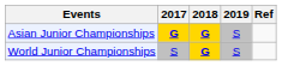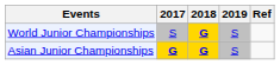 <table class="wikitable" style="font-size: 90%; text-align:center">
 <tr>
 <th>Events</th>
 <th>2017</th>
 <th>2018</th>
 <th>2019</th>
 <th>Ref</th>
 </tr>
 <tr>
+<td bgcolor="#ECF2FF"; align="left"><a href='#'>World Junior Championships</a></td>
+<td bgcolor=silver><a href='#'>S</a></td>
+<td bgcolor=gold><a href='#'><strong>G</strong></a></td>
+<td bgcolor=silver><a href='#'>S</a></td>
+<td></td>
+</tr>
+<tr>
 <td bgcolor="#ECF2FF"; align="left"><a href='#'>Asian Junior Championships</a></td>
 <td bgcolor=gold><a href='#'><strong>G</strong></a></td>
 <td bgcolor=gold><a href='#'><strong>G</strong></a></td>
 <td bgcolor=silver><a href='#'>S</a></td>
 <td></td>
 </tr>
-<tr>
-<td bgcolor="#ECF2FF"; align="left"><a href='#'>World Junior Championships</a></td>
-<td bgcolor=silver><a href='#'>S</a></td>
-<td bgcolor=gold><a href='#'><strong>G</strong></a></td>
-<td bgcolor=silver><a href='#'>S</a></td>
-<td></td>
-</tr>
 </table>
